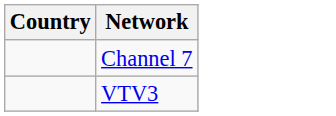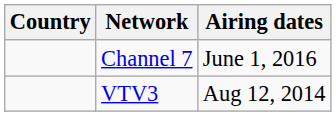 <table class="wikitable">
 <tr>
 <th>Country</th>
 <th>Network</th>
+<th>Airing dates</th>
 </tr>
 <tr>
 <td></td>
 <td><a href='#'>Channel 7</a></td>
+<td>June 1, 2016</td>
 </tr>
 <tr>
 <td></td>
 <td><a href='#'>VTV3</a></td>
+<td>Aug 12, 2014</td>
 </tr>
 </table>
